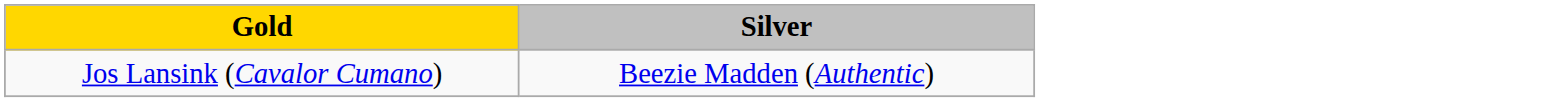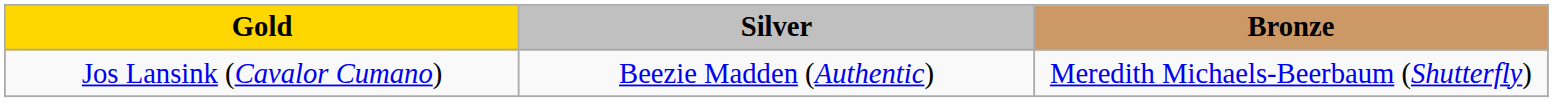 <table class="wikitable">
 <tr>
 <th width=280 style="background:gold">Gold</th>
 <th width=280 style="background:silver">Silver</th>
+<th width=280 style="background:#cc9966">Bronze</th>
 </tr>
 <tr>
 <td align="center"> <a href='#'>Jos Lansink</a> (<em><a href='#'>Cavalor Cumano</a></em>)</td>
 <td align="center"> <a href='#'>Beezie Madden</a> (<em><a href='#'>Authentic</a></em>)</td>
+<td align="center"> <a href='#'>Meredith Michaels-Beerbaum</a> (<em><a href='#'>Shutterfly</a></em>)</td>
 </tr>
 </table>
